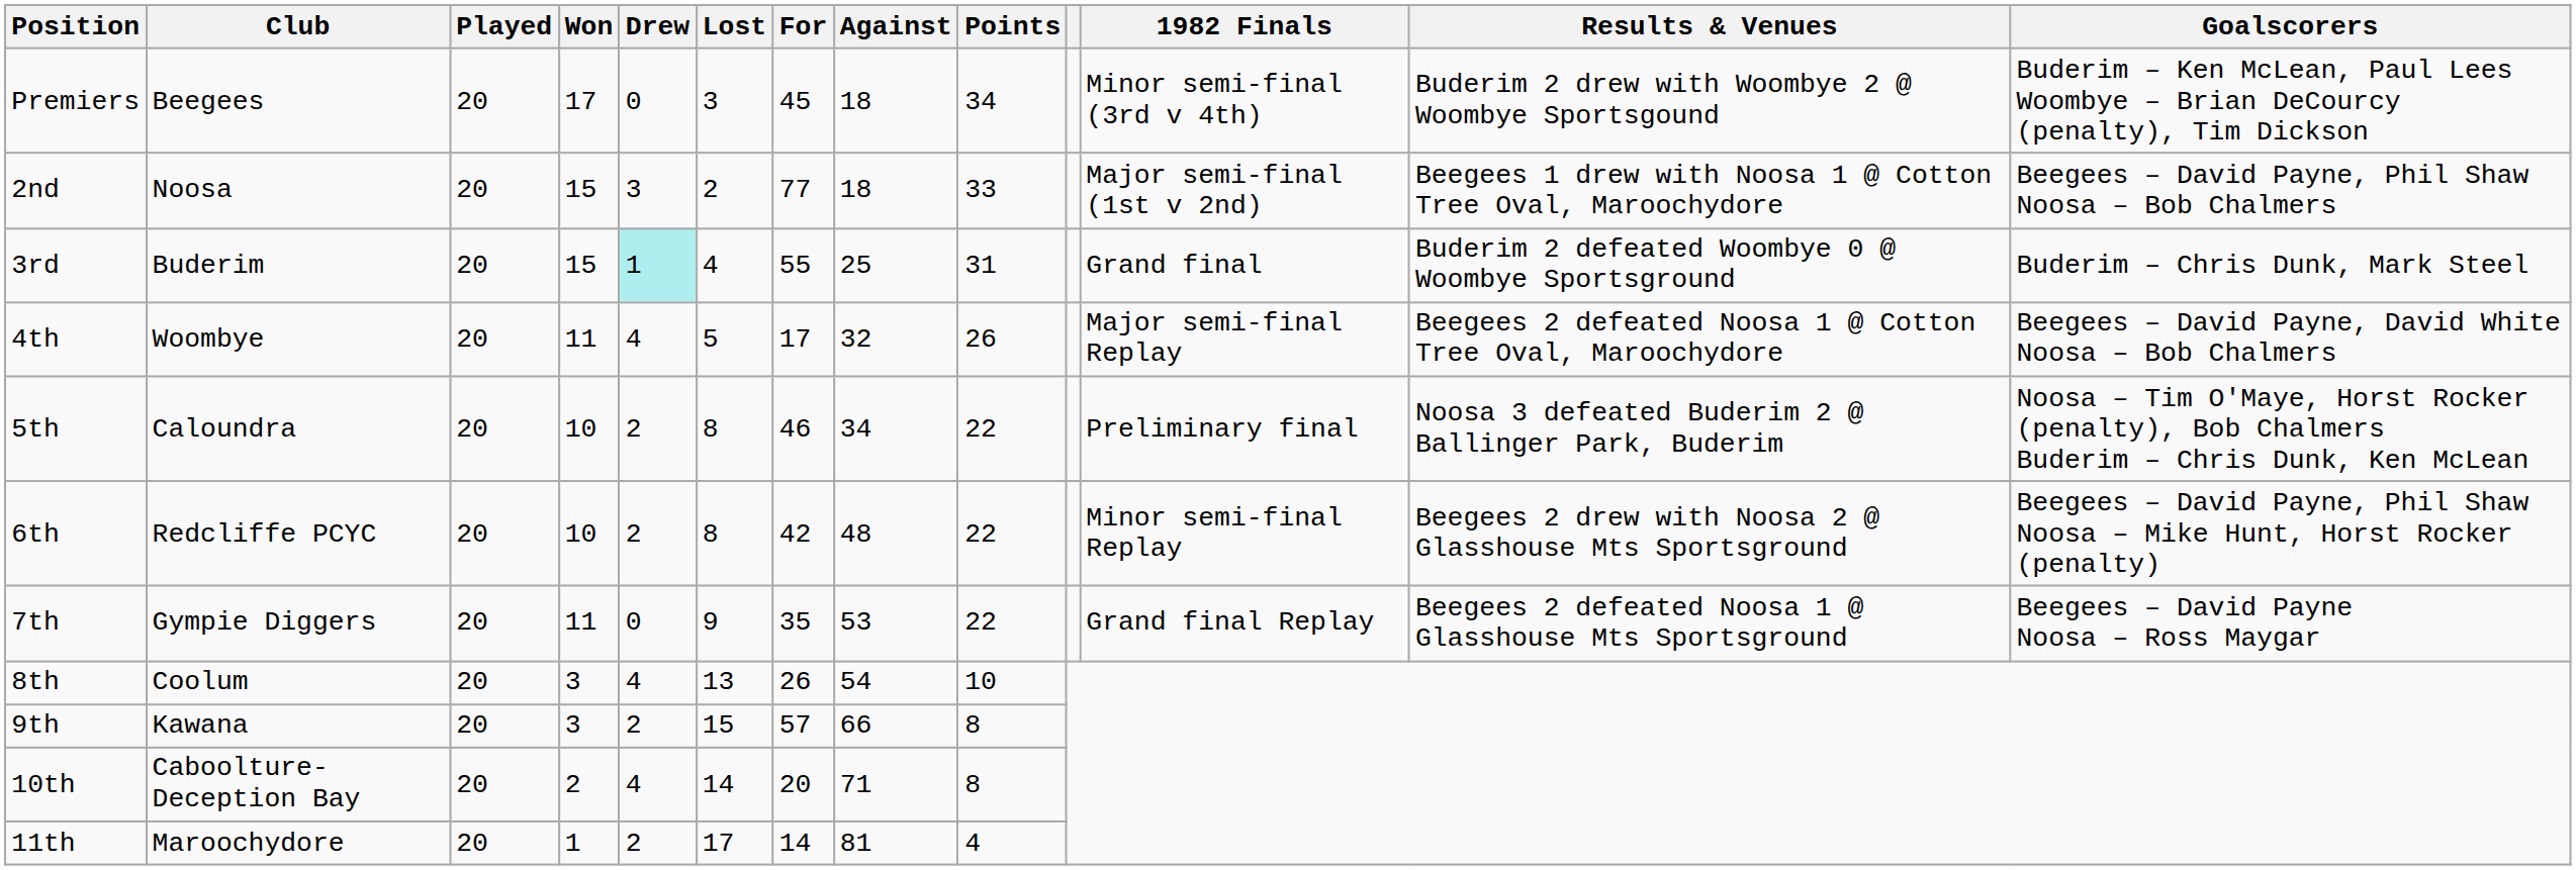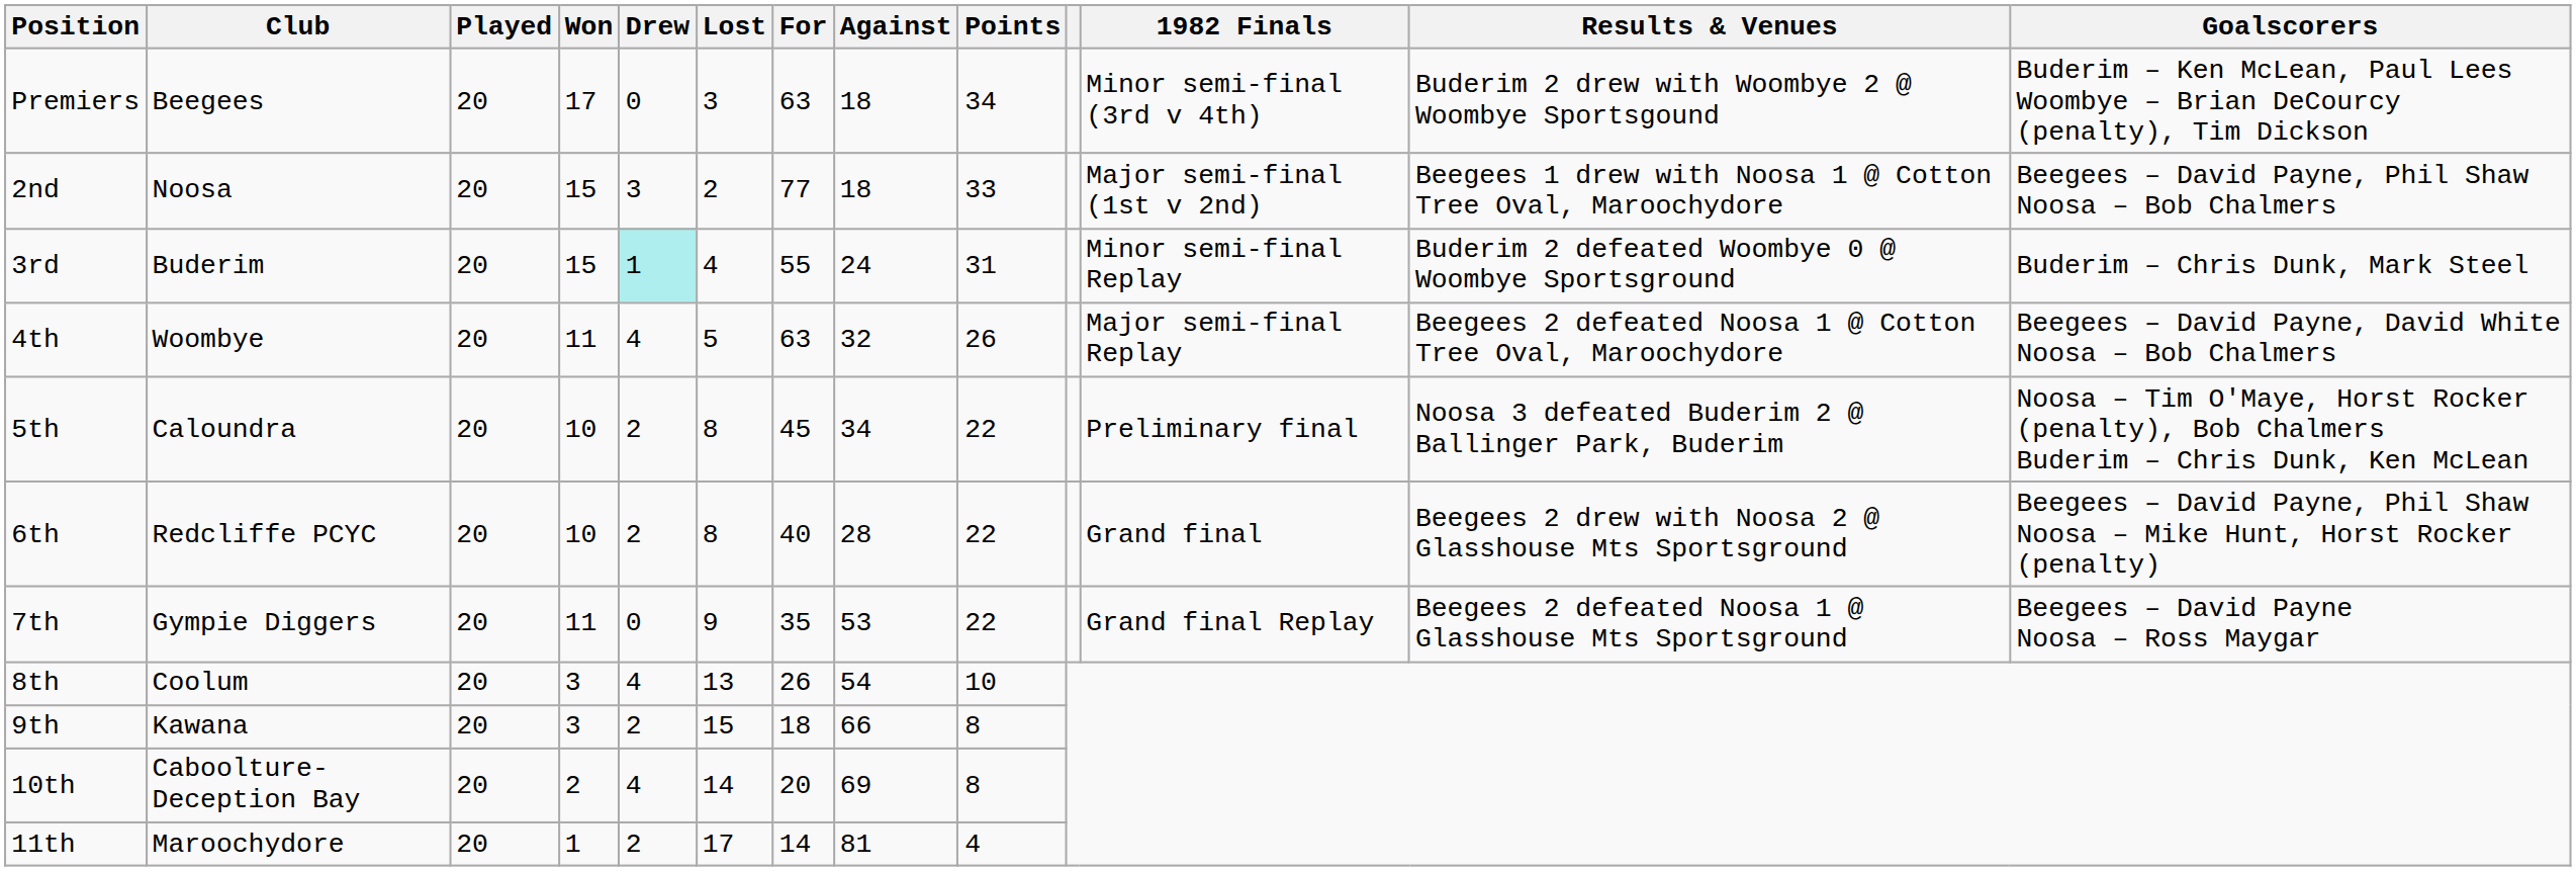 <table class="wikitable">
 <tr>
 <th>Position</th>
 <th>Club</th>
 <th>Played</th>
 <th>Won</th>
 <th>Drew</th>
 <th>Lost</th>
 <th>For</th>
 <th>Against</th>
 <th>Points</th>
 <th></th>
 <th>1982 Finals</th>
 <th>Results & Venues</th>
 <th>Goalscorers</th>
 </tr>
 <tr>
 <td>Premiers</td>
 <td>Beegees</td>
 <td>20</td>
 <td>17</td>
 <td>0</td>
 <td>3</td>
-<td>45</td>
+<td>63</td>
 <td>18</td>
 <td>34</td>
 <td></td>
 <td>Minor semi-final (3rd v 4th)</td>
 <td>Buderim 2 drew with Woombye 2 @ Woombye Sportsgound</td>
 <td>Buderim – Ken McLean, Paul Lees<br>Woombye – Brian DeCourcy (penalty), Tim Dickson</td>
 </tr>
 <tr>
 <td>2nd</td>
 <td>Noosa</td>
 <td>20</td>
 <td>15</td>
 <td>3</td>
 <td>2</td>
 <td>77</td>
 <td>18</td>
 <td>33</td>
 <td></td>
 <td>Major semi-final (1st v 2nd)</td>
 <td>Beegees 1 drew with Noosa 1 @ Cotton Tree Oval, Maroochydore</td>
 <td>Beegees – David Payne, Phil Shaw<br>Noosa – Bob Chalmers</td>
 </tr>
 <tr>
 <td>3rd</td>
 <td>Buderim</td>
 <td>20</td>
 <td>15</td>
 <td style="background: paleturquoise;">1</td>
 <td>4</td>
 <td>55</td>
-<td>25</td>
+<td>24</td>
 <td>31</td>
 <td></td>
-<td>Grand final</td>
+<td>Minor semi-final Replay</td>
 <td>Buderim 2 defeated Woombye 0 @ Woombye Sportsground</td>
 <td>Buderim – Chris Dunk, Mark Steel</td>
 </tr>
 <tr>
 <td>4th</td>
 <td>Woombye</td>
 <td>20</td>
 <td>11</td>
 <td>4</td>
 <td>5</td>
-<td>17</td>
+<td>63</td>
 <td>32</td>
 <td>26</td>
 <td></td>
 <td>Major semi-final Replay</td>
 <td>Beegees 2 defeated Noosa 1 @ Cotton Tree Oval, Maroochydore</td>
 <td>Beegees – David Payne, David White<br>Noosa – Bob Chalmers</td>
 </tr>
 <tr>
 <td>5th</td>
 <td>Caloundra</td>
 <td>20</td>
 <td>10</td>
 <td>2</td>
 <td>8</td>
-<td>46</td>
+<td>45</td>
 <td>34</td>
 <td>22</td>
 <td></td>
 <td>Preliminary final</td>
 <td>Noosa 3 defeated Buderim 2 @ Ballinger Park, Buderim</td>
 <td>Noosa – Tim O'Maye, Horst Rocker (penalty), Bob Chalmers<br>Buderim – Chris Dunk, Ken McLean</td>
 </tr>
 <tr>
 <td>6th</td>
 <td>Redcliffe PCYC</td>
 <td>20</td>
 <td>10</td>
 <td>2</td>
 <td>8</td>
-<td>42</td>
-<td>48</td>
+<td>40</td>
+<td>28</td>
 <td>22</td>
 <td></td>
-<td>Minor semi-final Replay</td>
+<td>Grand final</td>
 <td>Beegees 2 drew with Noosa 2 @ Glasshouse Mts Sportsground</td>
 <td>Beegees – David Payne, Phil Shaw<br>Noosa – Mike Hunt, Horst Rocker (penalty)</td>
 </tr>
 <tr>
 <td>7th</td>
 <td>Gympie Diggers</td>
 <td>20</td>
 <td>11</td>
 <td>0</td>
 <td>9</td>
 <td>35</td>
 <td>53</td>
 <td>22</td>
 <td></td>
 <td>Grand final Replay</td>
 <td>Beegees 2 defeated Noosa 1 @ Glasshouse Mts Sportsground</td>
 <td>Beegees – David Payne<br>Noosa – Ross Maygar</td>
 </tr>
 <tr>
 <td>8th</td>
 <td>Coolum</td>
 <td>20</td>
 <td>3</td>
 <td>4</td>
 <td>13</td>
 <td>26</td>
 <td>54</td>
 <td>10</td>
 </tr>
 <tr>
 <td>9th</td>
 <td>Kawana</td>
 <td>20</td>
 <td>3</td>
 <td>2</td>
 <td>15</td>
-<td>57</td>
+<td>18</td>
 <td>66</td>
 <td>8</td>
 </tr>
 <tr>
 <td>10th</td>
 <td>Caboolture-Deception Bay</td>
 <td>20</td>
 <td>2</td>
 <td>4</td>
 <td>14</td>
 <td>20</td>
-<td>71</td>
+<td>69</td>
 <td>8</td>
 </tr>
 <tr>
 <td>11th</td>
 <td>Maroochydore</td>
 <td>20</td>
 <td>1</td>
 <td>2</td>
 <td>17</td>
 <td>14</td>
 <td>81</td>
 <td>4</td>
 </tr>
 </table>
